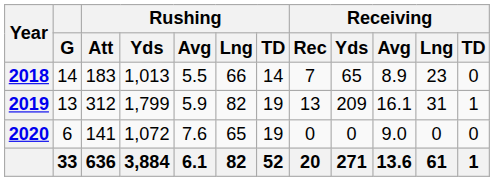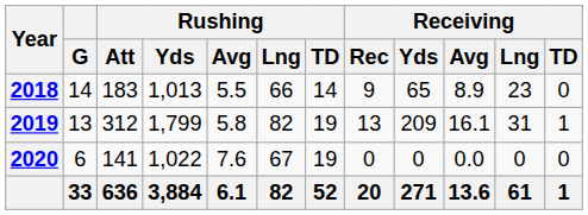 <table class="wikitable">
 <tr>
 <th rowspan="2">Year</th>
 <th></th>
 <th colspan="5">Rushing</th>
 <th colspan="5">Receiving</th>
 </tr>
 <tr align="center">
 <th>G</th>
 <th>Att</th>
 <th>Yds</th>
 <th>Avg</th>
 <th>Lng</th>
 <th>TD</th>
 <th>Rec</th>
 <th>Yds</th>
 <th>Avg</th>
 <th>Lng</th>
 <th>TD</th>
 </tr>
 <tr align="center">
 <th><a href='#'>2018</a></th>
 <td>14</td>
 <td>183</td>
 <td>1,013</td>
 <td>5.5</td>
 <td>66</td>
 <td>14</td>
-<td>7</td>
+<td>9</td>
 <td>65</td>
 <td>8.9</td>
 <td>23</td>
 <td>0</td>
 </tr>
 <tr align="center">
 <th><a href='#'>2019</a></th>
 <td>13</td>
 <td>312</td>
 <td>1,799</td>
-<td>5.9</td>
+<td>5.8</td>
 <td>82</td>
 <td>19</td>
 <td>13</td>
 <td>209</td>
 <td>16.1</td>
 <td>31</td>
 <td>1</td>
 </tr>
 <tr align="center">
 <th><a href='#'>2020</a></th>
 <td>6</td>
 <td>141</td>
-<td>1,072</td>
+<td>1,022</td>
 <td>7.6</td>
-<td>65</td>
+<td>67</td>
 <td>19</td>
 <td>0</td>
 <td>0</td>
-<td>9.0</td>
+<td>0.0</td>
 <td>0</td>
 <td>0</td>
 </tr>
 <tr>
 <th></th>
 <th>33</th>
 <th>636</th>
 <th>3,884</th>
 <th>6.1</th>
 <th>82</th>
 <th>52</th>
 <th>20</th>
 <th>271</th>
 <th>13.6</th>
 <th>61</th>
 <th>1</th>
 </tr>
 </table>
